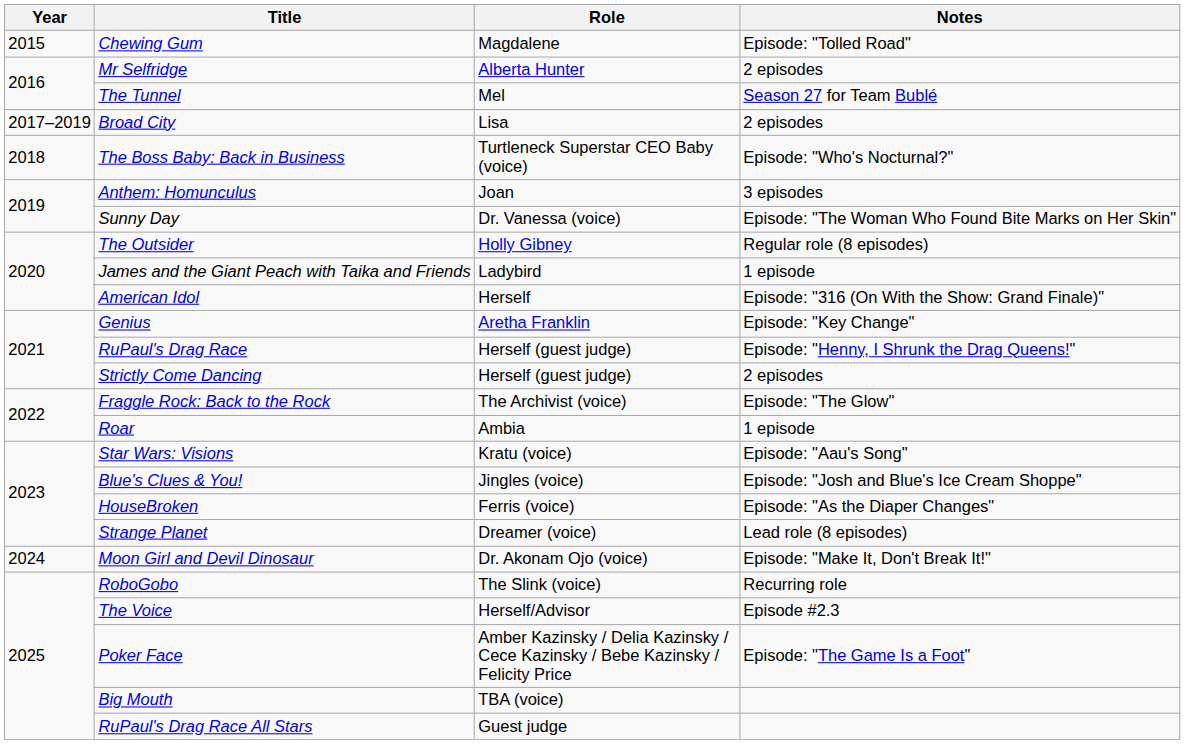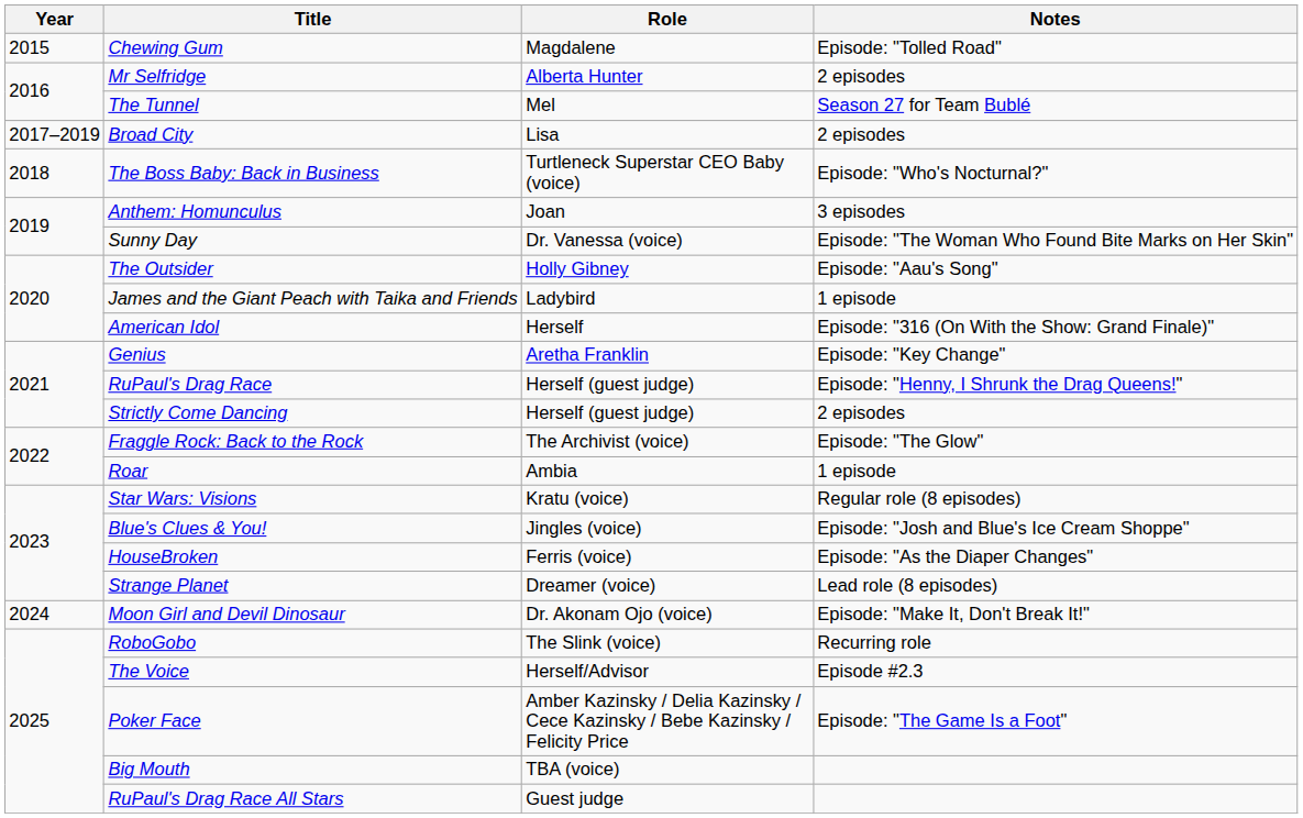 <table class="wikitable sortable">
 <tr>
 <th>Year</th>
 <th>Title</th>
 <th scope="col" width="250px">Role</th>
 <th class="unsortable">Notes</th>
 </tr>
 <tr>
 <td>2015</td>
 <td><em><a href='#'>Chewing Gum</a></em></td>
 <td>Magdalene</td>
 <td>Episode: "Tolled Road"</td>
 </tr>
 <tr>
 <td rowspan=2>2016</td>
 <td><em><a href='#'>Mr Selfridge</a></em></td>
 <td><a href='#'>Alberta Hunter</a></td>
 <td>2 episodes</td>
 </tr>
 <tr>
 <td><em><a href='#'>The Tunnel</a></em></td>
 <td>Mel</td>
 <td><a href='#'>Season 27</a> for Team <a href='#'>Bublé</a></td>
 </tr>
 <tr>
 <td>2017–2019</td>
 <td><em><a href='#'>Broad City</a></em></td>
 <td>Lisa</td>
 <td>2 episodes</td>
 </tr>
 <tr>
 <td>2018</td>
 <td><em><a href='#'>The Boss Baby: Back in Business</a></em></td>
 <td>Turtleneck Superstar CEO Baby (voice)</td>
 <td>Episode: "Who's Nocturnal?"</td>
 </tr>
 <tr>
 <td rowspan=2>2019</td>
 <td><em><a href='#'>Anthem: Homunculus</a></em></td>
 <td>Joan</td>
 <td>3 episodes</td>
 </tr>
 <tr>
 <td><em>Sunny Day</em></td>
 <td>Dr. Vanessa (voice)</td>
 <td>Episode: "The Woman Who Found Bite Marks on Her Skin"</td>
 </tr>
 <tr>
 <td rowspan=3>2020</td>
 <td><em><a href='#'>The Outsider</a></em></td>
 <td><a href='#'>Holly Gibney</a></td>
-<td>Regular role (8 episodes)</td>
+<td>Episode: "Aau's Song"</td>
 </tr>
 <tr>
 <td><em>James and the Giant Peach with Taika and Friends</em></td>
 <td>Ladybird</td>
 <td>1 episode</td>
 </tr>
 <tr>
 <td><em><a href='#'>American Idol</a></em></td>
 <td>Herself</td>
 <td>Episode: "316 (On With the Show: Grand Finale)"</td>
 </tr>
 <tr>
 <td rowspan=3>2021</td>
 <td><em><a href='#'>Genius</a></em></td>
 <td><a href='#'>Aretha Franklin</a></td>
 <td>Episode: "Key Change"</td>
 </tr>
 <tr>
 <td><em><a href='#'>RuPaul's Drag Race</a></em></td>
 <td>Herself (guest judge)</td>
 <td>Episode: "<a href='#'>Henny, I Shrunk the Drag Queens!</a>"</td>
 </tr>
 <tr>
 <td><em><a href='#'>Strictly Come Dancing</a></em></td>
 <td>Herself (guest judge)</td>
 <td>2 episodes</td>
 </tr>
 <tr>
 <td rowspan=2>2022</td>
 <td><em><a href='#'>Fraggle Rock: Back to the Rock</a></em></td>
 <td>The Archivist (voice)</td>
 <td>Episode: "The Glow"</td>
 </tr>
 <tr>
 <td><em><a href='#'>Roar</a></em></td>
 <td>Ambia</td>
 <td>1 episode</td>
 </tr>
 <tr>
 <td rowspan=4>2023</td>
 <td><em><a href='#'>Star Wars: Visions</a></em></td>
 <td>Kratu (voice)</td>
-<td>Episode: "Aau's Song"</td>
+<td>Regular role (8 episodes)</td>
 </tr>
 <tr>
 <td><em><a href='#'>Blue's Clues & You!</a></em></td>
 <td>Jingles (voice)</td>
 <td>Episode: "Josh and Blue's Ice Cream Shoppe"</td>
 </tr>
 <tr>
 <td><em><a href='#'>HouseBroken</a></em></td>
 <td>Ferris (voice)</td>
 <td>Episode: "As the Diaper Changes"</td>
 </tr>
 <tr>
 <td><em><a href='#'>Strange Planet</a></em></td>
 <td>Dreamer (voice)</td>
 <td>Lead role (8 episodes)</td>
 </tr>
 <tr>
 <td>2024</td>
 <td><em><a href='#'>Moon Girl and Devil Dinosaur</a></em></td>
 <td>Dr. Akonam Ojo (voice)</td>
 <td>Episode: "Make It, Don't Break It!"</td>
 </tr>
 <tr>
 <td rowspan="5">2025</td>
 <td><em><a href='#'>RoboGobo</a></em></td>
 <td>The Slink (voice)</td>
 <td>Recurring role</td>
 </tr>
 <tr>
 <td><em><a href='#'>The Voice</a></em></td>
 <td>Herself/Advisor</td>
 <td>Episode #2.3</td>
 </tr>
 <tr>
 <td><em><a href='#'>Poker Face</a></em></td>
 <td>Amber Kazinsky / Delia Kazinsky / Cece Kazinsky / Bebe Kazinsky / Felicity Price</td>
 <td>Episode: "<a href='#'>The Game Is a Foot</a>"</td>
 </tr>
 <tr>
 <td><em><a href='#'>Big Mouth</a></em></td>
 <td>TBA (voice)</td>
 <td></td>
 </tr>
 <tr>
 <td><em><a href='#'>RuPaul's Drag Race All Stars</a></em></td>
 <td>Guest judge</td>
 <td></td>
 </tr>
 <tr>
 </tr>
 </table>
